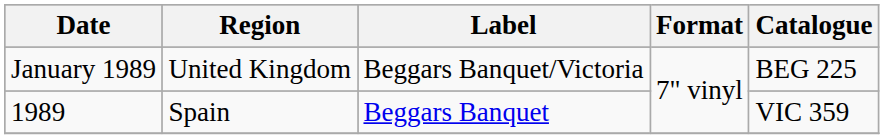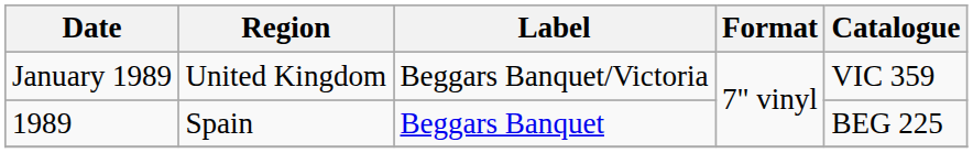 <table class="wikitable">
 <tr>
 <th>Date</th>
 <th>Region</th>
 <th>Label</th>
 <th>Format</th>
 <th>Catalogue</th>
 </tr>
 <tr>
 <td>January 1989</td>
 <td>United Kingdom</td>
 <td>Beggars Banquet/Victoria</td>
 <td rowspan="2">7" vinyl</td>
-<td>BEG 225</td>
+<td>VIC 359</td>
 </tr>
 <tr>
 <td>1989</td>
 <td>Spain</td>
 <td><a href='#'>Beggars Banquet</a></td>
-<td>VIC 359</td>
+<td>BEG 225</td>
 </tr>
 <tr>
 </tr>
 </table>
